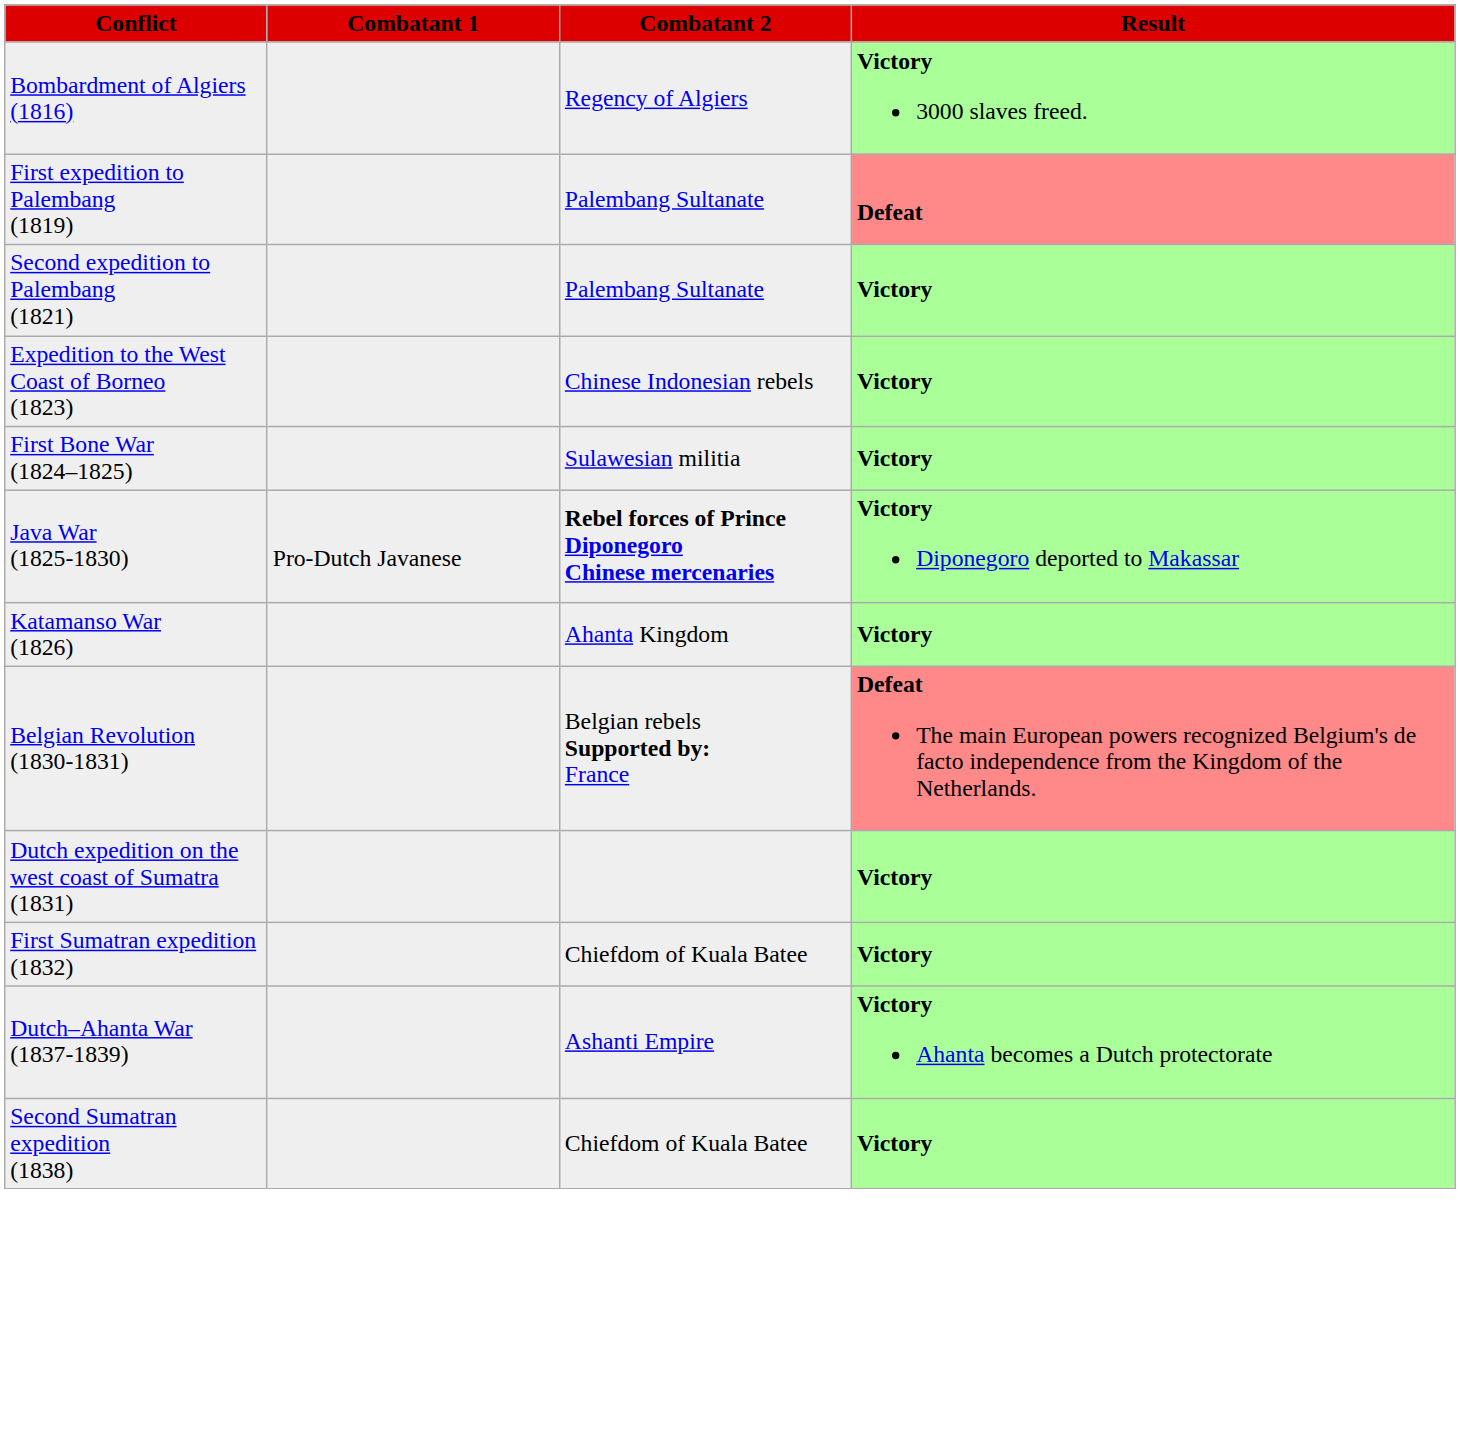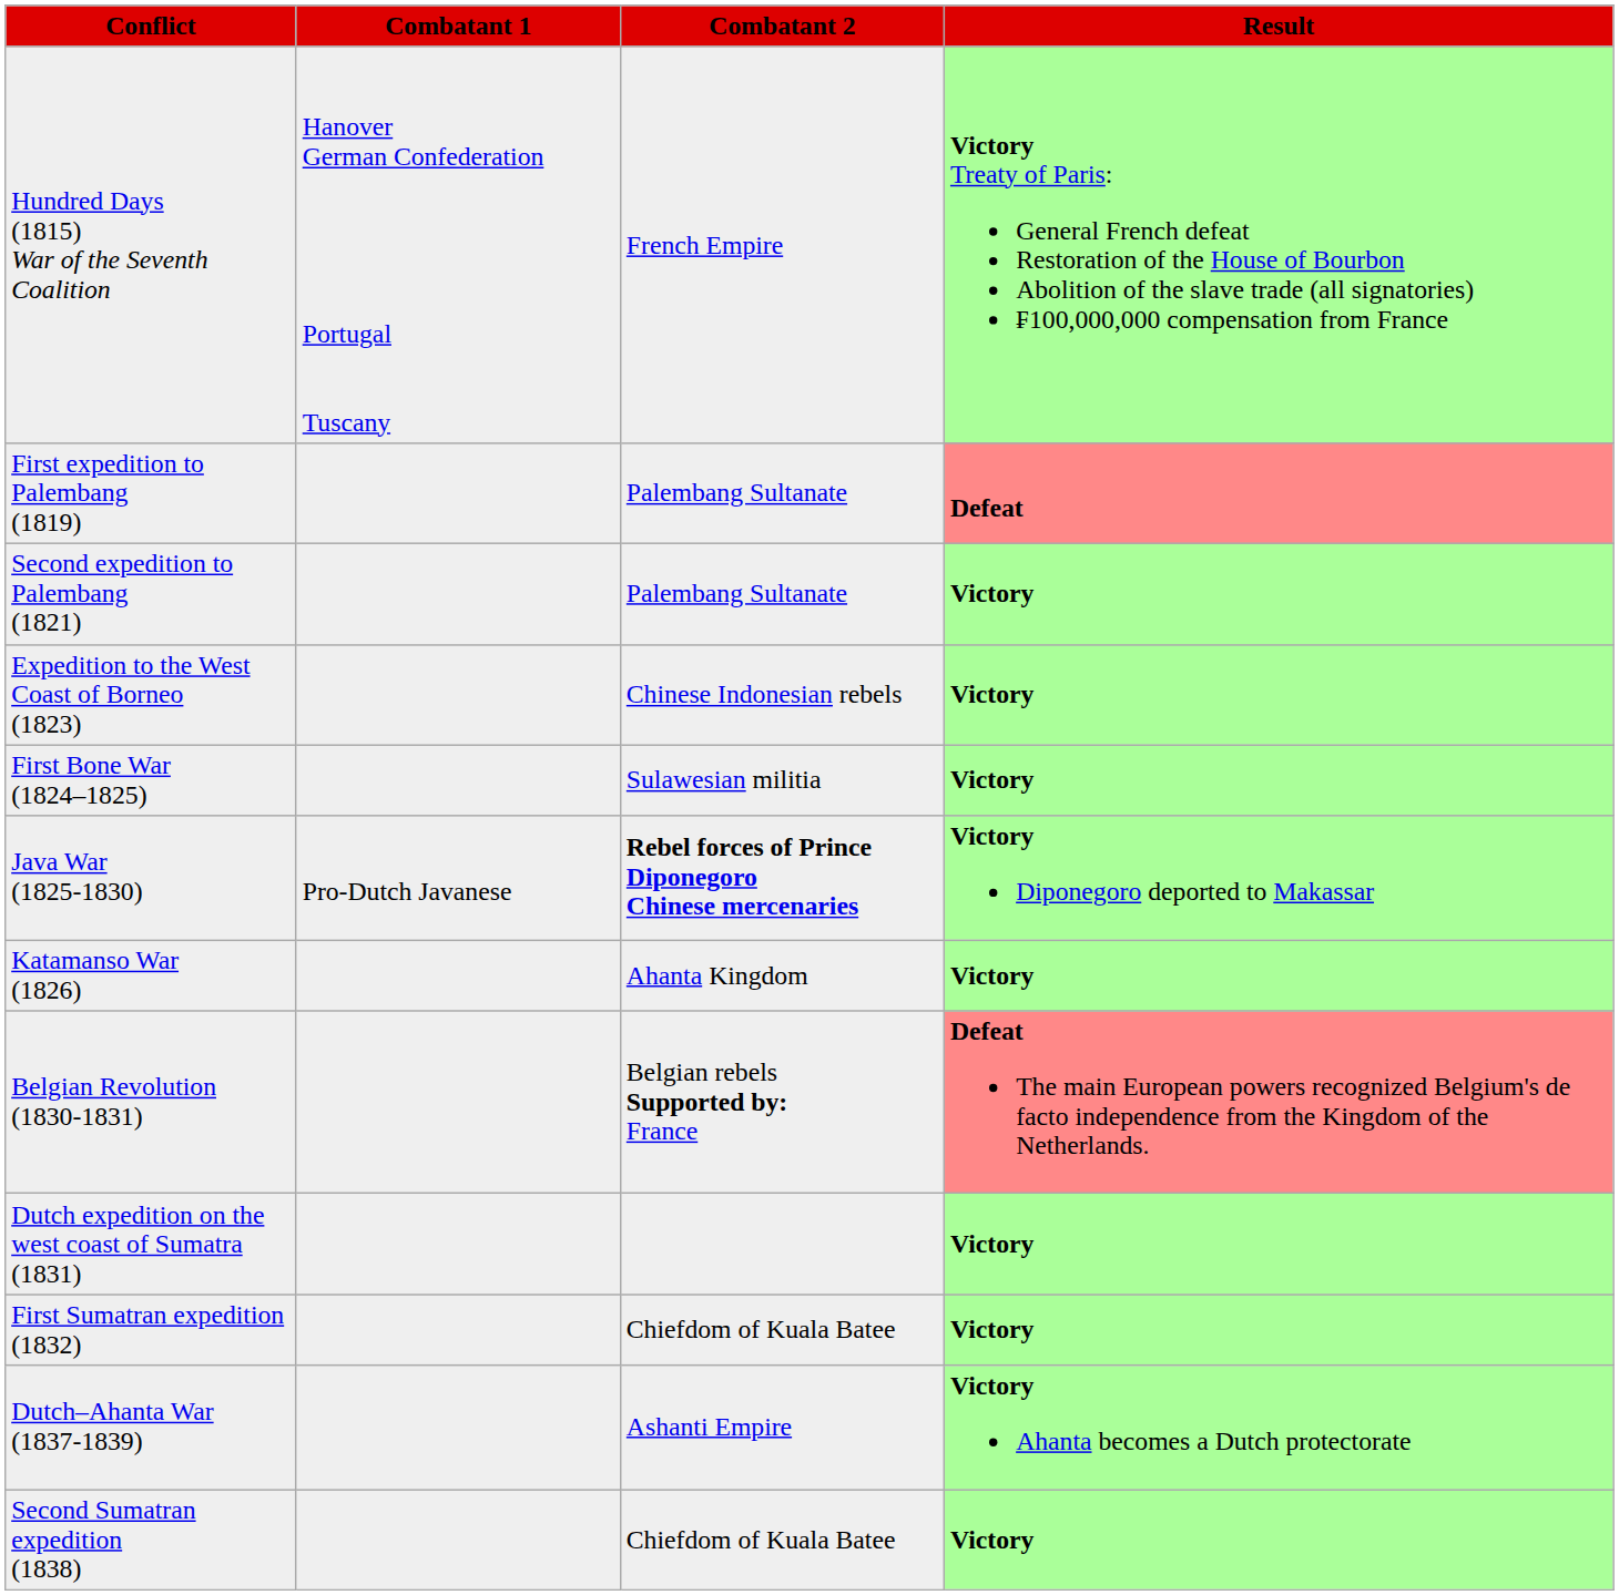 <table class="wikitable">
 <tr>
 <th style="background:#DD0000" width="170px"><span>Conflict</span></th>
 <th style="background:#DD0000" width="190px"><span>Combatant 1</span></th>
 <th style="background:#DD0000" width="190px"><span>Combatant 2</span></th>
 <th style="background:#DD0000" width="400px"><span>Result</span></th>
 </tr>
 <tr>
-<td style="background:#efefef"><a href='#'>Bombardment of Algiers (1816)</a><br></td>
-<td style="background:#efefef"><br></td>
-<td style="background:#efefef"> <a href='#'>Regency of Algiers</a></td>
-<td style="background:#AF9"><strong>Victory</strong><br><ul><li>3000 slaves freed.</li></ul></td>
+<td style="background:#efefef"><a href='#'>Hundred Days</a><br>(1815)<br><em>War of the Seventh Coalition</em></td>
+<td style="background:#efefef"><br><br> <a href='#'>Hanover</a><br> <a href='#'>German Confederation</a><br><br><br><br><br><br> <a href='#'>Portugal</a><br><br><br> <a href='#'>Tuscany</a></td>
+<td style="background:#efefef"> <a href='#'>French Empire</a><br></td>
+<td style="background:#AF9"><strong>Victory</strong><br><a href='#'>Treaty of Paris</a>:<ul><li>General French defeat</li><li>Restoration of the <a href='#'>House of Bourbon</a></li><li>Abolition of the slave trade (all signatories)</li><li>₣100,000,000 compensation from France</li></ul></td>
 </tr>
 <tr>
 <td style="background:#efefef"><a href='#'>First expedition to Palembang</a><br>(1819)</td>
 <td style="background:#efefef"></td>
 <td style="background:#efefef"> <a href='#'>Palembang Sultanate</a></td>
 <td style="background:#F88"><br><strong>Defeat</strong></td>
 </tr>
 <tr>
 <td style="background:#efefef"><a href='#'>Second expedition to Palembang</a><br>(1821)</td>
 <td style="background:#efefef"></td>
 <td style="background:#efefef"> <a href='#'>Palembang Sultanate</a></td>
 <td style="background:#AF9"><strong>Victory</strong></td>
 </tr>
 <tr>
 <td style="background:#efefef"><a href='#'>Expedition to the West Coast of Borneo</a><br>(1823)</td>
 <td style="background:#efefef"></td>
 <td style="background:#efefef"><a href='#'>Chinese Indonesian</a> rebels</td>
 <td style="background:#AF9"><strong>Victory</strong></td>
 </tr>
 <tr>
 <td style="background:#efefef"><a href='#'>First Bone War</a><br>(1824–1825)</td>
 <td style="background:#efefef"></td>
 <td style="background:#efefef"><a href='#'>Sulawesian</a> militia</td>
 <td style="background:#AF9"><strong>Victory</strong></td>
 </tr>
 <tr>
 <td style="background:#efefef"><a href='#'>Java War</a><br>(1825-1830)</td>
 <td style="background:#efefef"><br>Pro-Dutch Javanese</td>
 <td style="background:#efefef"><strong>Rebel forces of Prince <a href='#'>Diponegoro</a><br><a href='#'>Chinese mercenaries</a></strong></td>
 <td style="background:#AF9"><strong>Victory</strong><br><ul><li><a href='#'>Diponegoro</a> deported to <a href='#'>Makassar</a></li></ul></td>
 </tr>
 <tr>
 <td style="background:#efefef"><a href='#'>Katamanso War</a><br>(1826)</td>
 <td style="background:#efefef"><br><br></td>
 <td style="background:#efefef"><a href='#'>Ahanta</a> Kingdom</td>
 <td style="background:#AF9"><strong>Victory</strong></td>
 </tr>
 <tr>
 <td style="background:#efefef"><a href='#'>Belgian Revolution</a><br>(1830-1831)</td>
 <td style="background:#efefef"></td>
 <td style="background:#efefef"> Belgian rebels<br><strong>Supported by:</strong><br> <a href='#'>France</a></td>
 <td style="background:#F88"><strong>Defeat</strong><br><ul><li>The main European powers recognized Belgium's de facto independence from the Kingdom of the Netherlands.</li></ul></td>
 </tr>
 <tr>
 <td style="background:#efefef"><a href='#'>Dutch expedition on the west coast of Sumatra</a><br>(1831)</td>
 <td style="background:#efefef"></td>
 <td style="background:#efefef"></td>
 <td style="background:#AF9"><strong>Victory</strong></td>
 </tr>
 <tr>
 <td style="background:#efefef"><a href='#'>First Sumatran expedition</a><br>(1832)</td>
 <td style="background:#efefef"><br></td>
 <td style="background:#efefef">Chiefdom of Kuala Batee</td>
 <td style="background:#AF9"><strong>Victory</strong></td>
 </tr>
 <tr>
 <td style="background:#efefef"><a href='#'>Dutch–Ahanta War</a><br>(1837-1839)</td>
 <td style="background:#efefef"></td>
 <td style="background:#efefef"> <a href='#'>Ashanti Empire</a></td>
 <td style="background:#AF9"><strong>Victory</strong><br><ul><li><a href='#'>Ahanta</a> becomes a Dutch protectorate</li></ul></td>
 </tr>
 <tr>
 <td style="background:#efefef"><a href='#'>Second Sumatran expedition</a><br>(1838)</td>
 <td style="background:#efefef"><br></td>
 <td style="background:#efefef">Chiefdom of Kuala Batee</td>
 <td style="background:#AF9"><strong>Victory</strong></td>
 </tr>
 </table>
